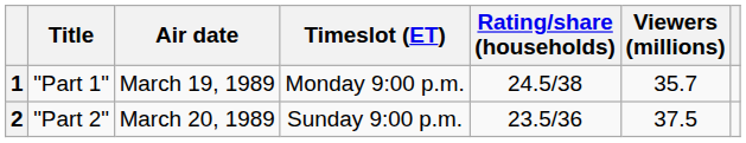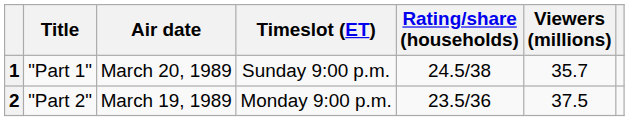 <table class="wikitable sortable plainrowheaders" style="text-align: center;">
 <tr>
 <th scope="col"></th>
 <th scope="col">Title</th>
 <th scope="col">Air date</th>
 <th scope="col">Timeslot (<a href='#'>ET</a>)</th>
 <th scope="col"><a href='#'>Rating/share</a><br>(households)</th>
 <th scope="col">Viewers<br>(millions)</th>
 <th scope="col" class="unsortable"></th>
 </tr>
 <tr>
 <th scope="row" style="text-align: center;">1</th>
 <td>"Part 1"</td>
-<td>March 19, 1989</td>
-<td>Monday 9:00 p.m.</td>
+<td>March 20, 1989</td>
+<td>Sunday 9:00 p.m.</td>
 <td>24.5/38</td>
 <td>35.7</td>
 <td></td>
 </tr>
 <tr>
 <th scope="row" style="text-align: center;">2</th>
 <td>"Part 2"</td>
-<td>March 20, 1989</td>
-<td>Sunday 9:00 p.m.</td>
+<td>March 19, 1989</td>
+<td>Monday 9:00 p.m.</td>
 <td>23.5/36</td>
 <td>37.5</td>
 <td></td>
 </tr>
 </table>
